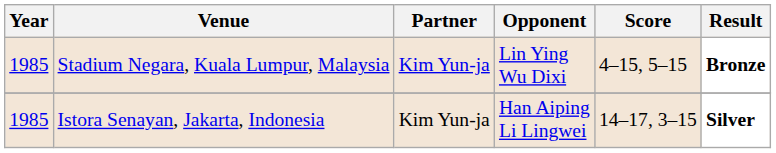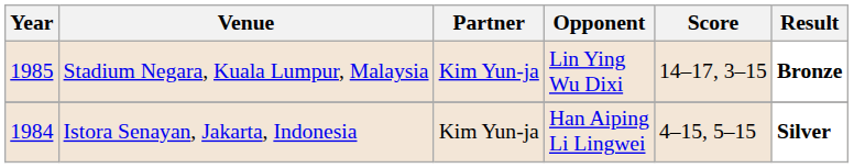 <table class="sortable wikitable" style="font-size: 90%;">
 <tr>
 <th>Year</th>
 <th>Venue</th>
 <th>Partner</th>
 <th>Opponent</th>
 <th>Score</th>
 <th>Result</th>
 </tr>
 <tr style="background:#F3E6D7">
 <td align="center"><a href='#'>1985</a></td>
 <td align="left"><a href='#'>Stadium Negara</a>, <a href='#'>Kuala Lumpur</a>, <a href='#'>Malaysia</a></td>
 <td align="left"> <a href='#'>Kim Yun-ja</a></td>
 <td align="left"> <a href='#'>Lin Ying</a><br> <a href='#'>Wu Dixi</a></td>
-<td align="left">4–15, 5–15</td>
+<td align="left">14–17, 3–15</td>
 <td style="text-align:left; background: white"> <strong>Bronze</strong></td>
 </tr>
 <tr>
 </tr>
 <tr style="background:#F3E6D7">
-<td align="center"><a href='#'>1985</a></td>
+<td align="center"><a href='#'>1984</a></td>
 <td align="left"><a href='#'>Istora Senayan</a>, <a href='#'>Jakarta</a>, <a href='#'>Indonesia</a></td>
 <td align="left"> Kim Yun-ja</td>
 <td align="left"> <a href='#'>Han Aiping</a><br> <a href='#'>Li Lingwei</a></td>
-<td align="left">14–17, 3–15</td>
+<td align="left">4–15, 5–15</td>
 <td style="text-align:left; background: white"> <strong>Silver</strong></td>
 </tr>
 </table>
